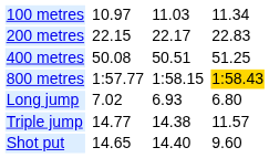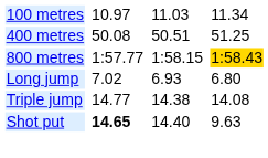 <table>
 <tr>
 <td bgcolor = DDEEFF><a href='#'>100 metres</a></td>
 <td></td>
 <td>10.97</td>
 <td></td>
 <td>11.03</td>
 <td></td>
 <td>11.34</td>
-</tr>
-<tr>
-<td bgcolor = DDEEFF><a href='#'>200 metres</a></td>
-<td></td>
-<td>22.15</td>
-<td></td>
-<td>22.17</td>
-<td></td>
-<td>22.83</td>
 </tr>
 <tr>
 <td bgcolor = DDEEFF><a href='#'>400 metres</a></td>
 <td></td>
 <td>50.08</td>
 <td></td>
 <td>50.51</td>
 <td></td>
 <td>51.25</td>
 </tr>
 <tr>
 <td bgcolor = DDEEFF><a href='#'>800 metres</a></td>
 <td></td>
 <td>1:57.77</td>
 <td></td>
 <td>1:58.15</td>
 <td></td>
 <td style="background: gold;">1:58.43</td>
 </tr>
 <tr>
 <td bgcolor = DDEEFF><a href='#'>Long jump</a></td>
 <td></td>
 <td>7.02</td>
 <td></td>
 <td>6.93</td>
 <td></td>
 <td>6.80</td>
 </tr>
 <tr>
 <td bgcolor = DDEEFF><a href='#'>Triple jump</a></td>
 <td></td>
 <td>14.77</td>
 <td></td>
 <td>14.38</td>
 <td></td>
-<td>11.57</td>
+<td>14.08</td>
 </tr>
 <tr>
 <td bgcolor = DDEEFF><a href='#'>Shot put</a></td>
 <td></td>
-<td>14.65</td>
+<td><strong>14.65</strong></td>
 <td></td>
 <td>14.40</td>
 <td></td>
-<td>9.60</td>
+<td>9.63</td>
 </tr>
 </table>
